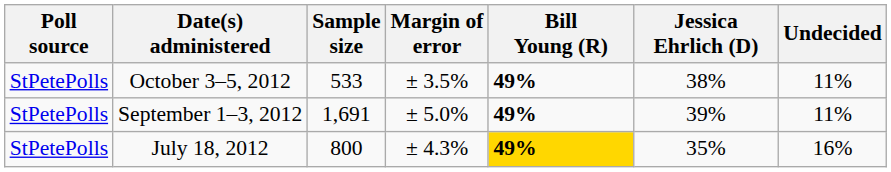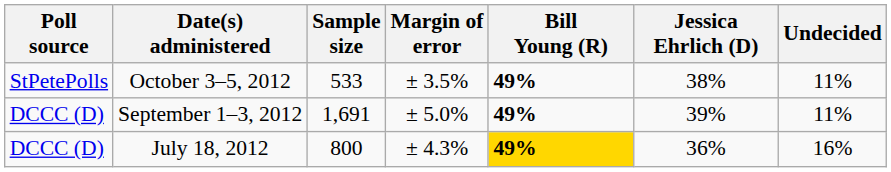 <table class="wikitable">
 <tr>
 <th>Poll<br>source</th>
 <th>Date(s)<br>administered</th>
 <th>Sample<br>size</th>
 <th>Margin of<br>error</th>
 <th style="width:100px;">Bill<br>Young (R)</th>
 <th style="width:100px;">Jessica<br>Ehrlich (D)</th>
 <th>Undecided</th>
 </tr>
 <tr>
 <td><a href='#'>StPetePolls</a></td>
 <td align=center>October 3–5, 2012</td>
 <td align=center>533</td>
 <td align=center>± 3.5%</td>
 <td><strong>49%</strong></td>
 <td align=center>38%</td>
 <td align=center>11%</td>
 </tr>
 <tr>
-<td><a href='#'>StPetePolls</a></td>
+<td><a href='#'>DCCC (D)</a></td>
 <td align=center>September 1–3, 2012</td>
 <td align=center>1,691</td>
 <td align=center>± 5.0%</td>
 <td><strong>49%</strong></td>
 <td align=center>39%</td>
 <td align=center>11%</td>
 </tr>
 <tr>
-<td><a href='#'>StPetePolls</a></td>
+<td><a href='#'>DCCC (D)</a></td>
 <td align=center>July 18, 2012</td>
 <td align=center>800</td>
 <td align=center>± 4.3%</td>
 <td style="background: gold;"><strong>49%</strong></td>
-<td align=center>35%</td>
+<td align=center>36%</td>
 <td align=center>16%</td>
 </tr>
 </table>
